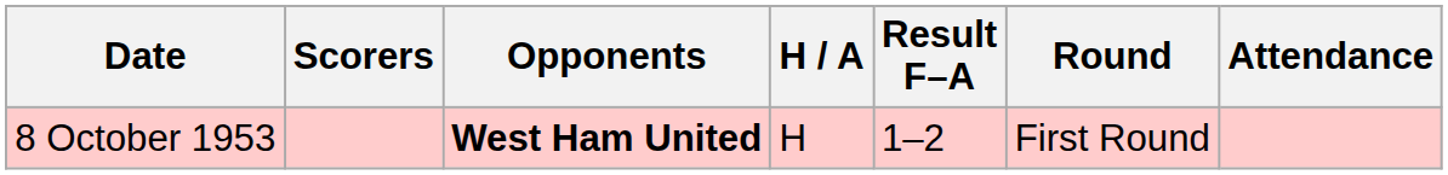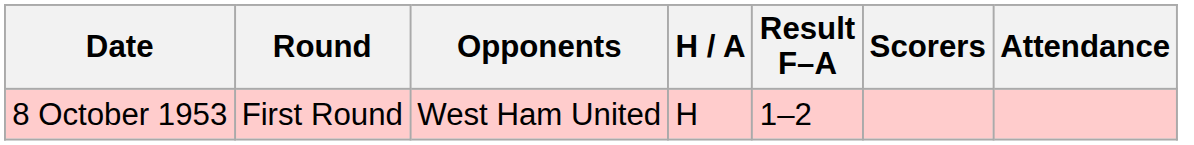 <table class="wikitable">
 <tr>
 <th>Date</th>
-<th>Scorers</th>
+<th>Round</th>
 <th>Opponents</th>
 <th>H / A</th>
 <th>Result<br>F–A</th>
-<th>Round</th>
+<th>Scorers</th>
 <th>Attendance</th>
 </tr>
 <tr bgcolor="#ffcccc">
 <td>8 October 1953</td>
-<td></td>
-<td><strong>West Ham United</strong></td>
+<td>First Round</td>
+<td>West Ham United</td>
 <td>H</td>
 <td>1–2</td>
-<td>First Round</td>
+<td></td>
 <td></td>
 </tr>
 </table>
